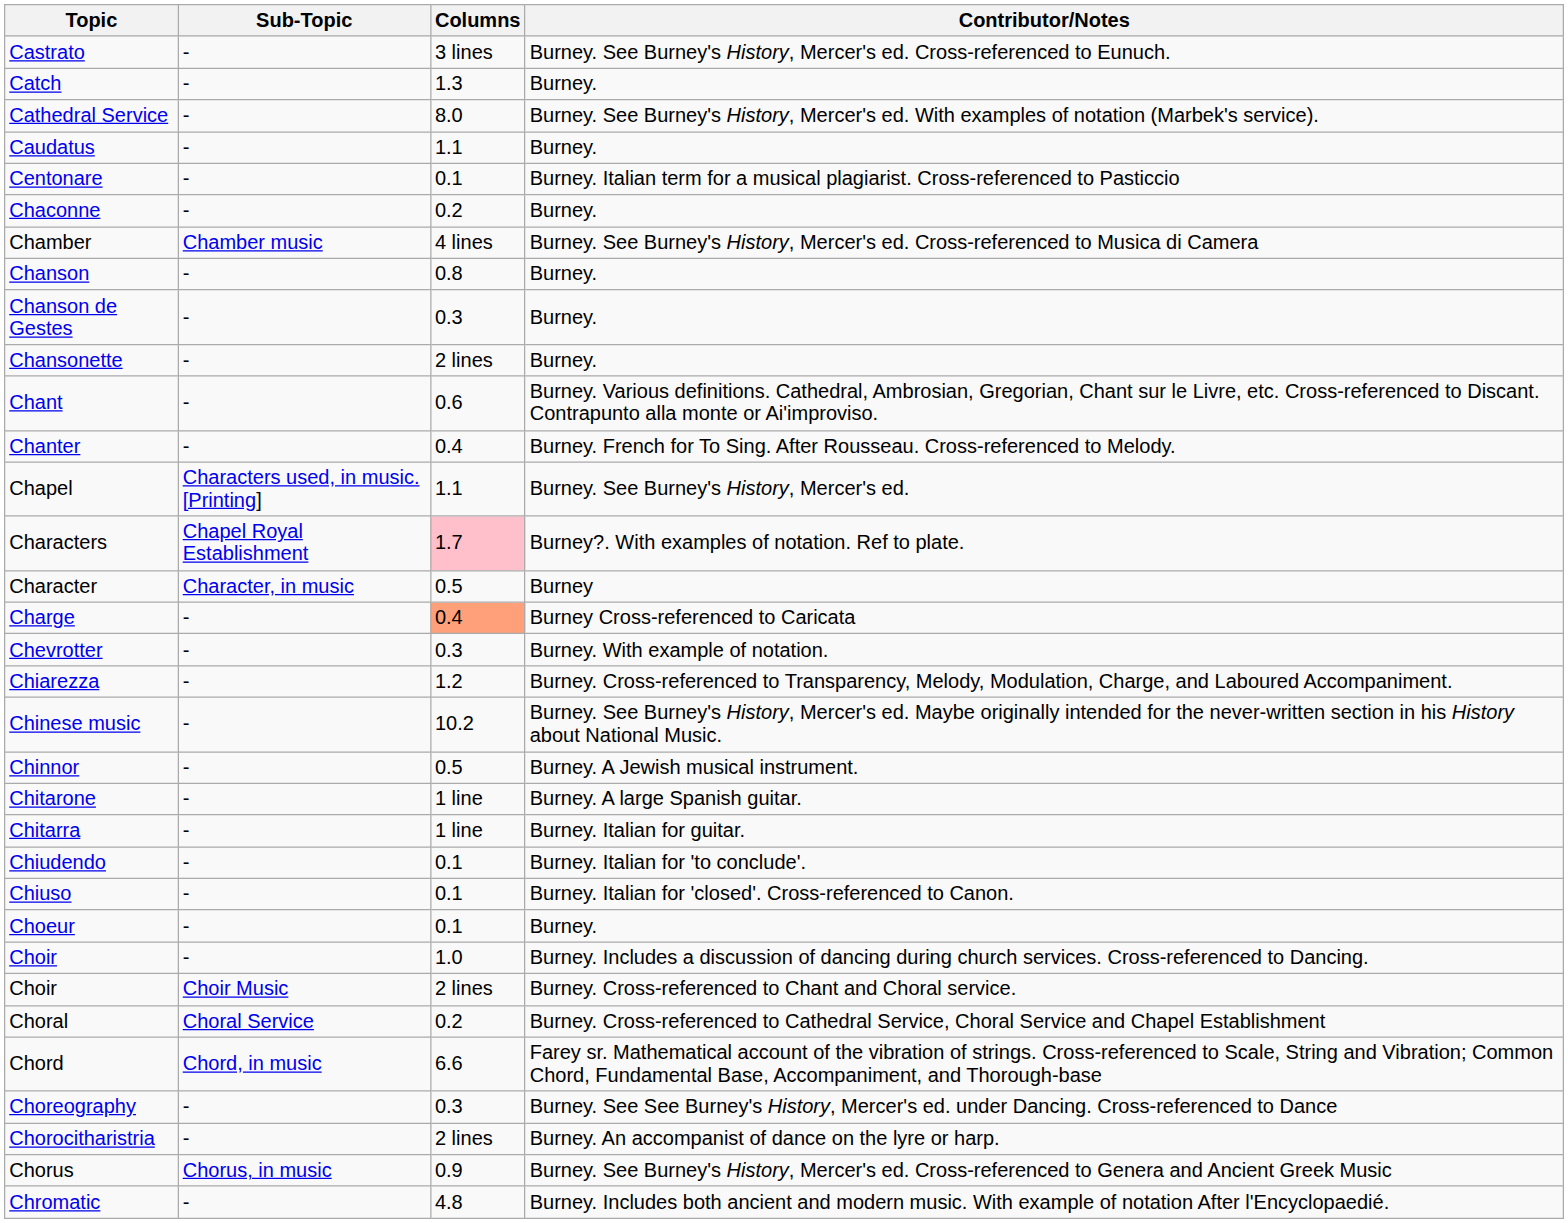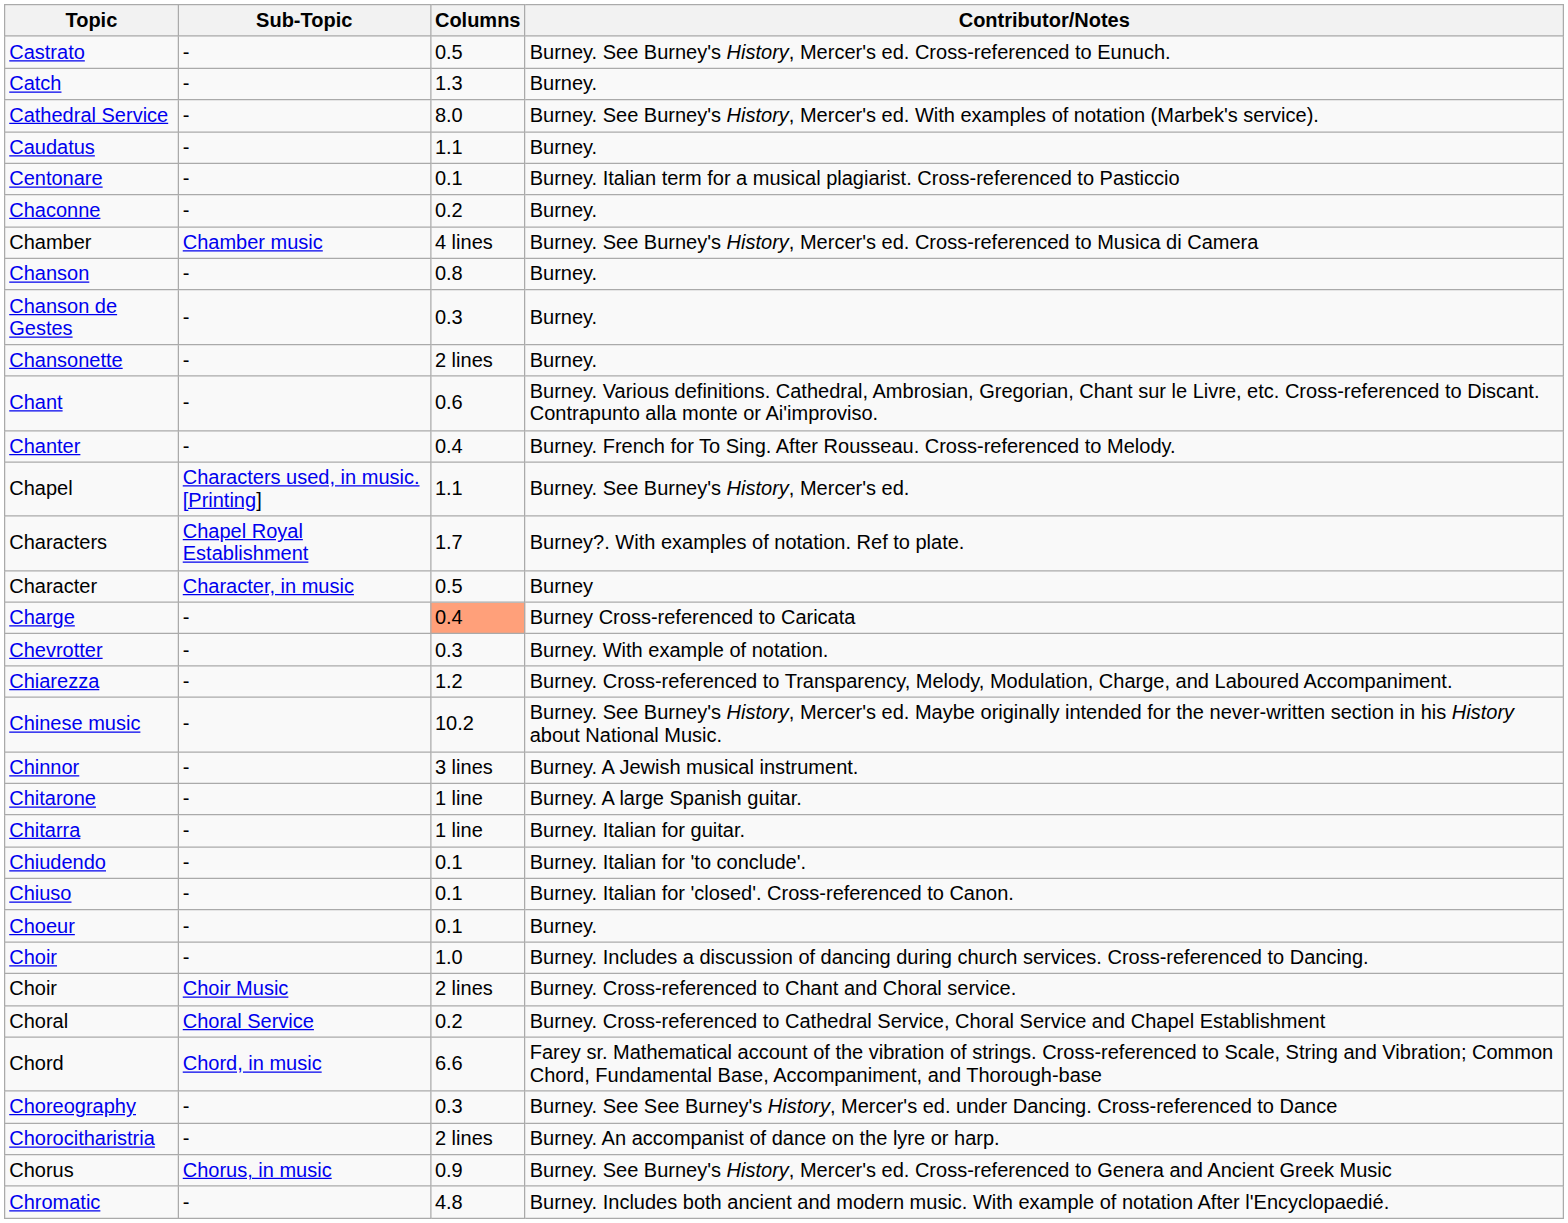 <table class="wikitable">
 <tr>
 <th>Topic</th>
 <th>Sub-Topic</th>
 <th>Columns</th>
 <th>Contributor/Notes</th>
 </tr>
 <tr>
 <td><a href='#'>Castrato</a></td>
 <td>-</td>
-<td>3 lines</td>
+<td>0.5</td>
 <td>Burney. See Burney's <em>History</em>, Mercer's ed. Cross-referenced to Eunuch.</td>
 </tr>
 <tr>
 <td><a href='#'>Catch</a></td>
 <td>-</td>
 <td>1.3</td>
 <td>Burney.</td>
 </tr>
 <tr>
 <td><a href='#'>Cathedral Service</a></td>
 <td>-</td>
 <td>8.0</td>
 <td>Burney. See Burney's <em>History</em>, Mercer's ed. With examples of notation (Marbek's service).</td>
 </tr>
 <tr>
 <td><a href='#'>Caudatus</a></td>
 <td>-</td>
 <td>1.1</td>
 <td>Burney.</td>
 </tr>
 <tr>
 <td><a href='#'>Centonare</a></td>
 <td>-</td>
 <td>0.1</td>
 <td>Burney. Italian term for a musical plagiarist. Cross-referenced to Pasticcio</td>
 </tr>
 <tr>
 <td><a href='#'>Chaconne</a></td>
 <td>-</td>
 <td>0.2</td>
 <td>Burney.</td>
 </tr>
 <tr>
 <td>Chamber</td>
 <td><a href='#'>Chamber music</a></td>
 <td>4 lines</td>
 <td>Burney. See Burney's <em>History</em>, Mercer's ed. Cross-referenced to Musica di Camera</td>
 </tr>
 <tr>
 <td><a href='#'>Chanson</a></td>
 <td>-</td>
 <td>0.8</td>
 <td>Burney.</td>
 </tr>
 <tr>
 <td><a href='#'>Chanson de Gestes</a></td>
 <td>-</td>
 <td>0.3</td>
 <td>Burney.</td>
 </tr>
 <tr>
 <td><a href='#'>Chansonette</a></td>
 <td>-</td>
 <td>2 lines</td>
 <td>Burney.</td>
 </tr>
 <tr>
 <td><a href='#'>Chant</a></td>
 <td>-</td>
 <td>0.6</td>
 <td>Burney. Various definitions. Cathedral, Ambrosian, Gregorian, Chant sur le Livre, etc. Cross-referenced to Discant. Contrapunto alla monte or Ai'improviso.</td>
 </tr>
 <tr>
 <td><a href='#'>Chanter</a></td>
 <td>-</td>
 <td>0.4</td>
 <td>Burney. French for To Sing. After Rousseau. Cross-referenced to Melody.</td>
 </tr>
 <tr>
 <td>Chapel</td>
 <td><a href='#'>Characters used, in music. [Printing</a>]</td>
 <td>1.1</td>
 <td>Burney. See Burney's <em>History</em>, Mercer's ed.</td>
 </tr>
 <tr>
 <td>Characters</td>
 <td><a href='#'>Chapel Royal Establishment</a></td>
-<td style="background: pink;">1.7</td>
+<td>1.7</td>
 <td>Burney?. With examples of notation. Ref to plate.</td>
 </tr>
 <tr>
 <td>Character</td>
 <td><a href='#'>Character, in music</a></td>
 <td>0.5</td>
 <td>Burney</td>
 </tr>
 <tr>
 <td><a href='#'>Charge</a></td>
 <td>-</td>
 <td style="background: lightsalmon;">0.4</td>
 <td>Burney Cross-referenced to Caricata</td>
 </tr>
 <tr>
 <td><a href='#'>Chevrotter</a></td>
 <td>-</td>
 <td>0.3</td>
 <td>Burney. With example of notation.</td>
 </tr>
 <tr>
 <td><a href='#'>Chiarezza</a></td>
 <td>-</td>
 <td>1.2</td>
 <td>Burney. Cross-referenced to Transparency, Melody, Modulation, Charge, and Laboured Accompaniment.</td>
 </tr>
 <tr>
 <td><a href='#'>Chinese music</a></td>
 <td>-</td>
 <td>10.2</td>
 <td>Burney. See Burney's <em>History</em>, Mercer's ed. Maybe originally intended for the never-written section in his <em>History</em> about National Music.</td>
 </tr>
 <tr>
 <td><a href='#'>Chinnor</a></td>
 <td>-</td>
-<td>0.5</td>
+<td>3 lines</td>
 <td>Burney. A Jewish musical instrument.</td>
 </tr>
 <tr>
 <td><a href='#'>Chitarone</a></td>
 <td>-</td>
 <td>1 line</td>
 <td>Burney. A large Spanish guitar.</td>
 </tr>
 <tr>
 <td><a href='#'>Chitarra</a></td>
 <td>-</td>
 <td>1 line</td>
 <td>Burney. Italian for guitar.</td>
 </tr>
 <tr>
 <td><a href='#'>Chiudendo</a></td>
 <td>-</td>
 <td>0.1</td>
 <td>Burney. Italian for 'to conclude'.</td>
 </tr>
 <tr>
 <td><a href='#'>Chiuso</a></td>
 <td>-</td>
 <td>0.1</td>
 <td>Burney. Italian for 'closed'. Cross-referenced to Canon.</td>
 </tr>
 <tr>
 <td><a href='#'>Choeur</a></td>
 <td>-</td>
 <td>0.1</td>
 <td>Burney.</td>
 </tr>
 <tr>
 <td><a href='#'>Choir</a></td>
 <td>-</td>
 <td>1.0</td>
 <td>Burney. Includes a discussion of dancing during church services. Cross-referenced to Dancing.</td>
 </tr>
 <tr>
 <td>Choir</td>
 <td><a href='#'>Choir Music</a></td>
 <td>2 lines</td>
 <td>Burney. Cross-referenced to Chant and Choral service.</td>
 </tr>
 <tr>
 <td>Choral</td>
 <td><a href='#'>Choral Service</a></td>
 <td>0.2</td>
 <td>Burney. Cross-referenced to Cathedral Service, Choral Service and Chapel Establishment</td>
 </tr>
 <tr>
 <td>Chord</td>
 <td><a href='#'>Chord, in music</a></td>
 <td>6.6</td>
 <td>Farey sr. Mathematical account of the vibration of strings. Cross-referenced to Scale, String and Vibration; Common Chord, Fundamental Base, Accompaniment, and Thorough-base</td>
 </tr>
 <tr>
 <td><a href='#'>Choreography</a></td>
 <td>-</td>
 <td>0.3</td>
 <td>Burney. See See Burney's <em>History</em>, Mercer's ed. under Dancing. Cross-referenced to Dance</td>
 </tr>
 <tr>
 <td><a href='#'>Chorocitharistria</a></td>
 <td>-</td>
 <td>2 lines</td>
 <td>Burney. An accompanist of dance on the lyre or harp.</td>
 </tr>
 <tr>
 <td>Chorus</td>
 <td><a href='#'>Chorus, in music</a></td>
 <td>0.9</td>
 <td>Burney. See Burney's <em>History</em>, Mercer's ed. Cross-referenced to Genera and Ancient Greek Music</td>
 </tr>
 <tr>
 <td><a href='#'>Chromatic</a></td>
 <td>-</td>
 <td>4.8</td>
 <td>Burney. Includes both ancient and modern music. With example of notation After l'Encyclopaedié.</td>
 </tr>
 </table>
